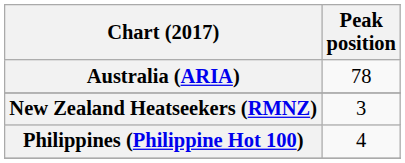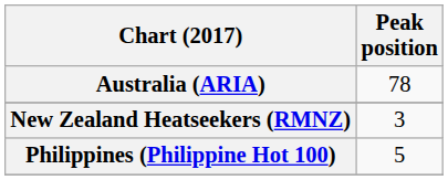 <table class="wikitable sortable plainrowheaders" style="text-align:center">
 <tr>
 <th scope="col">Chart (2017)</th>
 <th scope="col">Peak<br> position</th>
 </tr>
 <tr>
 <th scope="row">Australia (<a href='#'>ARIA</a>)</th>
 <td>78</td>
 </tr>
 <tr>
 </tr>
 <tr>
 </tr>
 <tr>
 <th scope="row">New Zealand Heatseekers (<a href='#'>RMNZ</a>)</th>
 <td>3</td>
 </tr>
 <tr>
 <th scope="row">Philippines (<a href='#'>Philippine Hot 100</a>)</th>
-<td>4</td>
+<td>5</td>
 </tr>
 <tr>
 </tr>
 <tr>
 </tr>
 <tr>
 </tr>
 <tr>
 </tr>
 <tr>
 </tr>
 </table>
